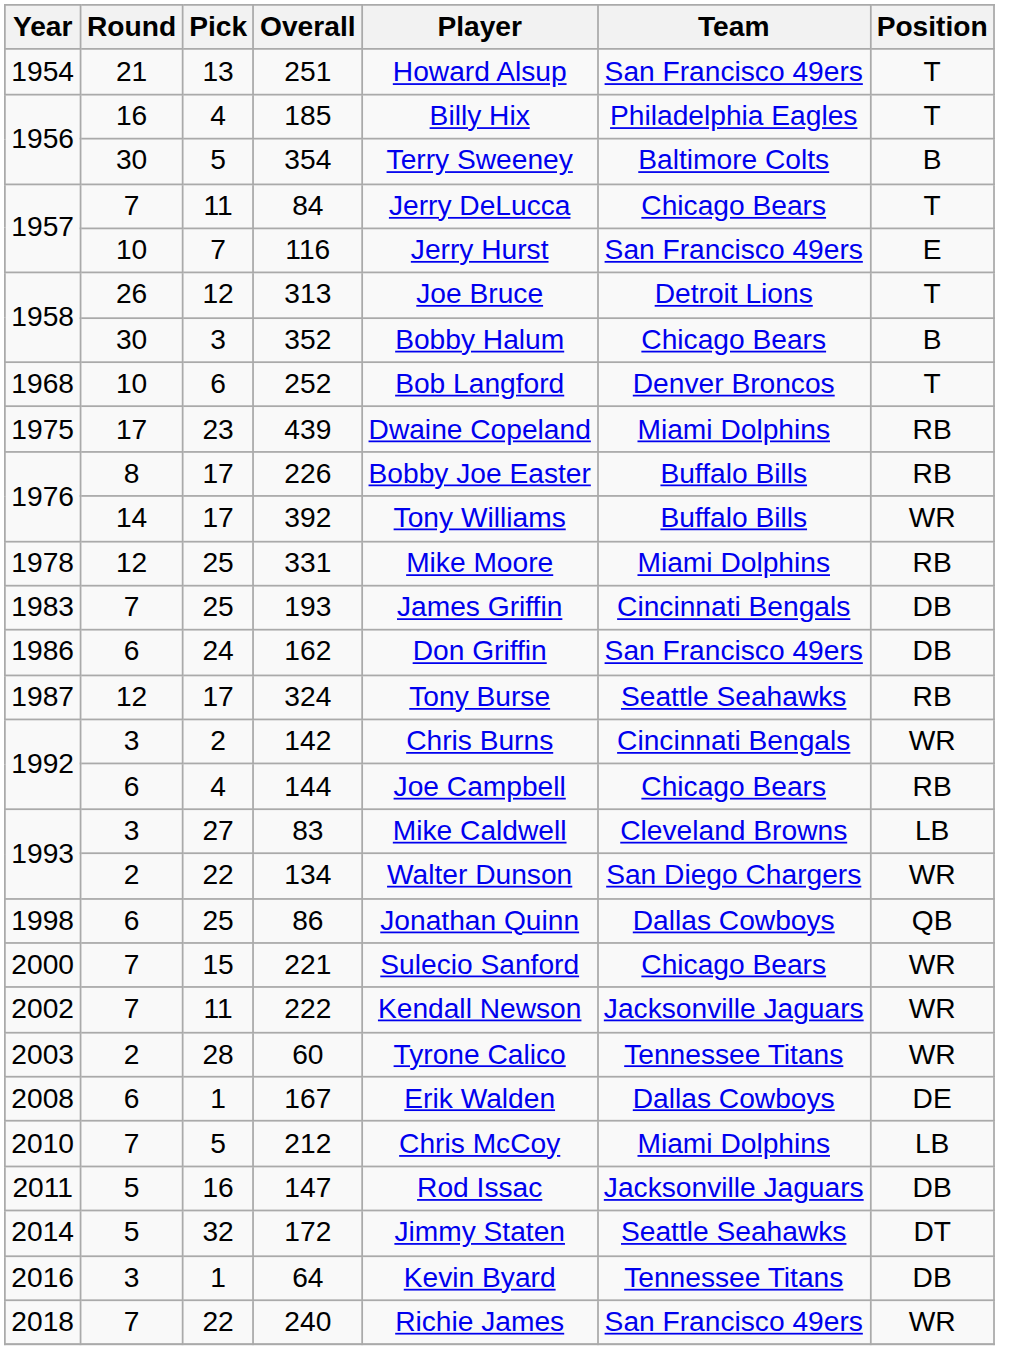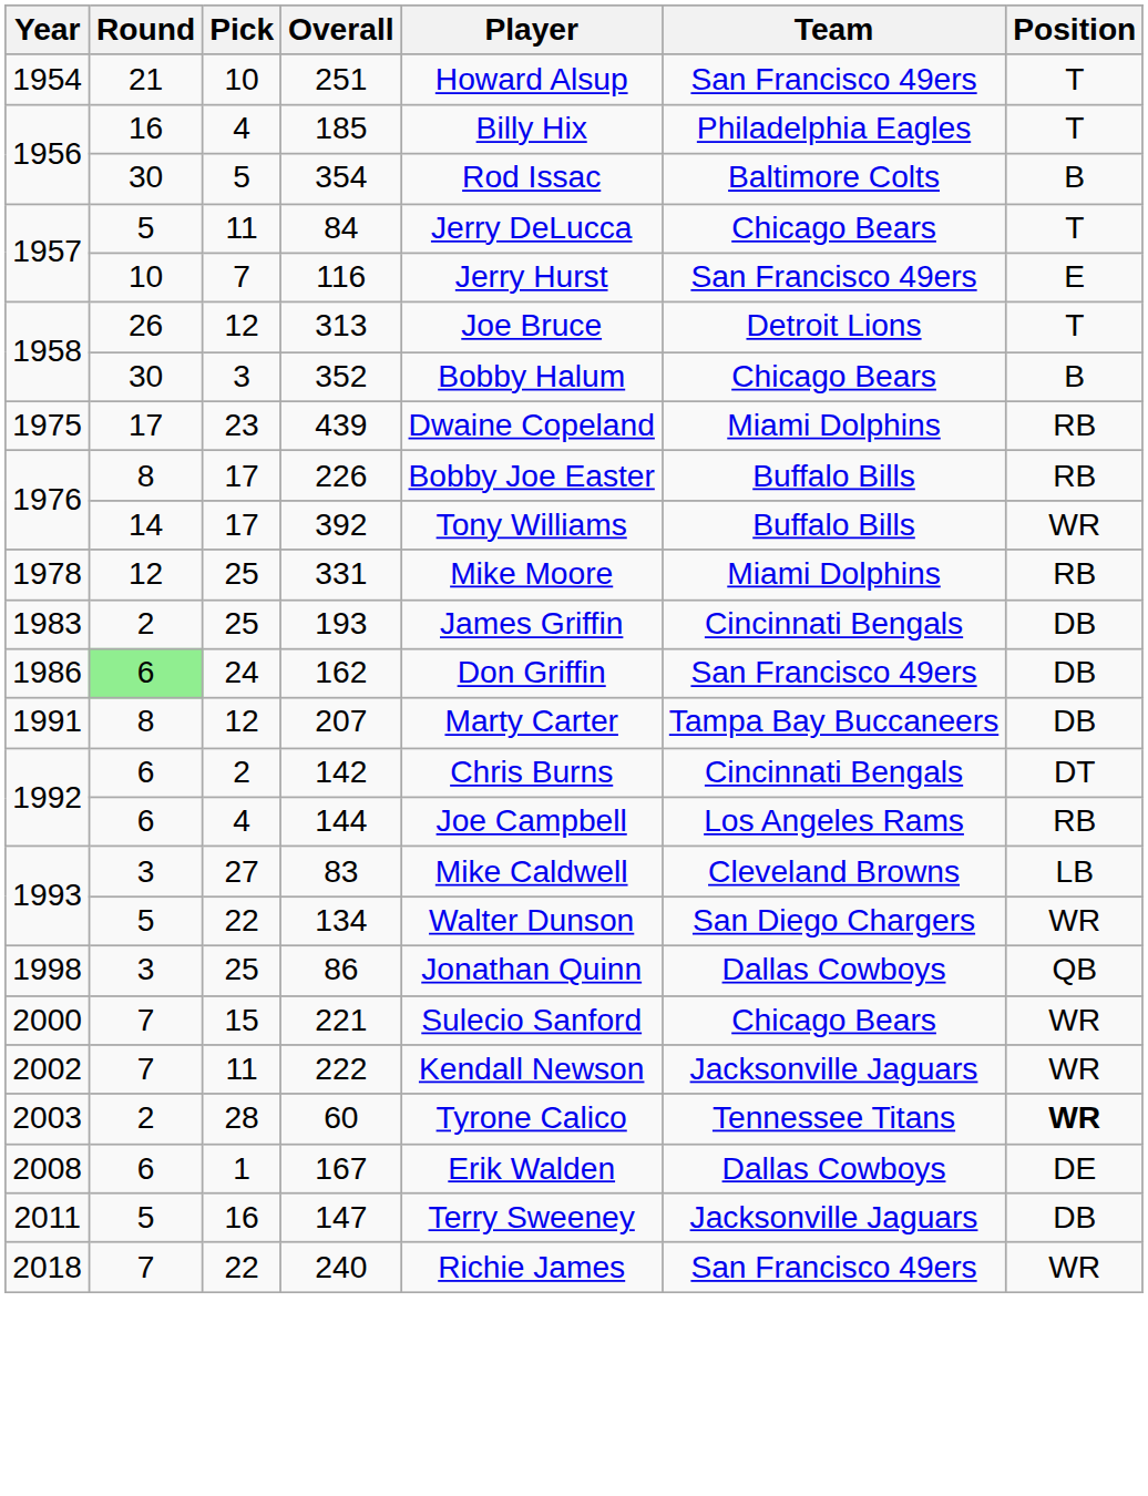 <table class="wikitable sortable" style="text-align: center;">
 <tr>
 <th>Year</th>
 <th>Round</th>
 <th>Pick</th>
 <th>Overall</th>
 <th>Player</th>
 <th>Team</th>
 <th>Position</th>
 </tr>
 <tr>
 <td>1954</td>
 <td>21</td>
-<td>13</td>
+<td>10</td>
 <td>251</td>
 <td><a href='#'>Howard Alsup</a></td>
 <td><a href='#'>San Francisco 49ers</a></td>
 <td>T</td>
 </tr>
 <tr>
 <td rowspan="2">1956</td>
 <td>16</td>
 <td>4</td>
 <td>185</td>
 <td><a href='#'>Billy Hix</a></td>
 <td><a href='#'>Philadelphia Eagles</a></td>
 <td>T</td>
 </tr>
 <tr>
 <td>30</td>
 <td>5</td>
 <td>354</td>
-<td><a href='#'>Terry Sweeney</a></td>
+<td><a href='#'>Rod Issac</a></td>
 <td><a href='#'>Baltimore Colts</a></td>
 <td>B</td>
 </tr>
 <tr>
 <td rowspan="2">1957</td>
-<td>7</td>
+<td>5</td>
 <td>11</td>
 <td>84</td>
 <td><a href='#'>Jerry DeLucca</a></td>
 <td><a href='#'>Chicago Bears</a></td>
 <td>T</td>
 </tr>
 <tr>
 <td>10</td>
 <td>7</td>
 <td>116</td>
 <td><a href='#'>Jerry Hurst</a></td>
 <td><a href='#'>San Francisco 49ers</a></td>
 <td>E</td>
 </tr>
 <tr>
 <td rowspan="2">1958</td>
 <td>26</td>
 <td>12</td>
 <td>313</td>
 <td><a href='#'>Joe Bruce</a></td>
 <td><a href='#'>Detroit Lions</a></td>
 <td>T</td>
 </tr>
 <tr>
 <td>30</td>
 <td>3</td>
 <td>352</td>
 <td><a href='#'>Bobby Halum</a></td>
 <td><a href='#'>Chicago Bears</a></td>
 <td>B</td>
-</tr>
-<tr>
-<td>1968</td>
-<td>10</td>
-<td>6</td>
-<td>252</td>
-<td><a href='#'>Bob Langford</a></td>
-<td><a href='#'>Denver Broncos</a></td>
-<td>T</td>
 </tr>
 <tr>
 <td>1975</td>
 <td>17</td>
 <td>23</td>
 <td>439</td>
 <td><a href='#'>Dwaine Copeland</a></td>
 <td><a href='#'>Miami Dolphins</a></td>
 <td>RB</td>
 </tr>
 <tr>
 <td rowspan="2">1976</td>
 <td>8</td>
 <td>17</td>
 <td>226</td>
 <td><a href='#'>Bobby Joe Easter</a></td>
 <td><a href='#'>Buffalo Bills</a></td>
 <td>RB</td>
 </tr>
 <tr>
 <td>14</td>
 <td>17</td>
 <td>392</td>
 <td><a href='#'>Tony Williams</a></td>
 <td><a href='#'>Buffalo Bills</a></td>
 <td>WR</td>
 </tr>
 <tr>
 <td>1978</td>
 <td>12</td>
 <td>25</td>
 <td>331</td>
 <td><a href='#'>Mike Moore</a></td>
 <td><a href='#'>Miami Dolphins</a></td>
 <td>RB</td>
 </tr>
 <tr>
 <td>1983</td>
-<td>7</td>
+<td>2</td>
 <td>25</td>
 <td>193</td>
 <td><a href='#'>James Griffin</a></td>
 <td><a href='#'>Cincinnati Bengals</a></td>
 <td>DB</td>
 </tr>
 <tr>
 <td>1986</td>
-<td>6</td>
+<td style="background: lightgreen;">6</td>
 <td>24</td>
 <td>162</td>
 <td><a href='#'>Don Griffin</a></td>
 <td><a href='#'>San Francisco 49ers</a></td>
 <td>DB</td>
 </tr>
 <tr>
-<td>1987</td>
+<td>1991</td>
+<td>8</td>
 <td>12</td>
-<td>17</td>
-<td>324</td>
-<td><a href='#'>Tony Burse</a></td>
-<td><a href='#'>Seattle Seahawks</a></td>
-<td>RB</td>
+<td>207</td>
+<td><a href='#'>Marty Carter</a></td>
+<td><a href='#'>Tampa Bay Buccaneers</a></td>
+<td>DB</td>
 </tr>
 <tr>
 <td rowspan="2">1992</td>
-<td>3</td>
+<td>6</td>
 <td>2</td>
 <td>142</td>
 <td><a href='#'>Chris Burns</a></td>
 <td><a href='#'>Cincinnati Bengals</a></td>
-<td>WR</td>
+<td>DT</td>
 </tr>
 <tr>
 <td>6</td>
 <td>4</td>
 <td>144</td>
 <td><a href='#'>Joe Campbell</a></td>
-<td><a href='#'>Chicago Bears</a></td>
+<td><a href='#'>Los Angeles Rams</a></td>
 <td>RB</td>
 </tr>
 <tr>
 <td rowspan="2">1993</td>
 <td>3</td>
 <td>27</td>
 <td>83</td>
 <td><a href='#'>Mike Caldwell</a></td>
 <td><a href='#'>Cleveland Browns</a></td>
 <td>LB</td>
 </tr>
 <tr>
-<td>2</td>
+<td>5</td>
 <td>22</td>
 <td>134</td>
 <td><a href='#'>Walter Dunson</a></td>
 <td><a href='#'>San Diego Chargers</a></td>
 <td>WR</td>
 </tr>
 <tr>
 <td>1998</td>
-<td>6</td>
+<td>3</td>
 <td>25</td>
 <td>86</td>
 <td><a href='#'>Jonathan Quinn</a></td>
 <td><a href='#'>Dallas Cowboys</a></td>
 <td>QB</td>
 </tr>
 <tr>
 <td>2000</td>
 <td>7</td>
 <td>15</td>
 <td>221</td>
 <td><a href='#'>Sulecio Sanford</a></td>
 <td><a href='#'>Chicago Bears</a></td>
 <td>WR</td>
 </tr>
 <tr>
 <td>2002</td>
 <td>7</td>
 <td>11</td>
 <td>222</td>
 <td><a href='#'>Kendall Newson</a></td>
 <td><a href='#'>Jacksonville Jaguars</a></td>
 <td>WR</td>
 </tr>
 <tr>
 <td>2003</td>
 <td>2</td>
 <td>28</td>
 <td>60</td>
 <td><a href='#'>Tyrone Calico</a></td>
 <td><a href='#'>Tennessee Titans</a></td>
-<td>WR</td>
+<td><strong>WR</strong></td>
 </tr>
 <tr>
 <td>2008</td>
 <td>6</td>
 <td>1</td>
 <td>167</td>
 <td><a href='#'>Erik Walden</a></td>
 <td><a href='#'>Dallas Cowboys</a></td>
 <td>DE</td>
 </tr>
 <tr>
-<td>2010</td>
-<td>7</td>
-<td>5</td>
-<td>212</td>
-<td><a href='#'>Chris McCoy</a></td>
-<td><a href='#'>Miami Dolphins</a></td>
-<td>LB</td>
-</tr>
-<tr>
 <td>2011</td>
 <td>5</td>
 <td>16</td>
 <td>147</td>
-<td><a href='#'>Rod Issac</a></td>
+<td><a href='#'>Terry Sweeney</a></td>
 <td><a href='#'>Jacksonville Jaguars</a></td>
-<td>DB</td>
-</tr>
-<tr>
-<td>2014</td>
-<td>5</td>
-<td>32</td>
-<td>172</td>
-<td><a href='#'>Jimmy Staten</a></td>
-<td><a href='#'>Seattle Seahawks</a></td>
-<td>DT</td>
-</tr>
-<tr>
-<td>2016</td>
-<td>3</td>
-<td>1</td>
-<td>64</td>
-<td><a href='#'>Kevin Byard</a></td>
-<td><a href='#'>Tennessee Titans</a></td>
 <td>DB</td>
 </tr>
 <tr>
 <td>2018</td>
 <td>7</td>
 <td>22</td>
 <td>240</td>
 <td><a href='#'>Richie James</a></td>
 <td><a href='#'>San Francisco 49ers</a></td>
 <td>WR</td>
 </tr>
 <tr>
 </tr>
 </table>
